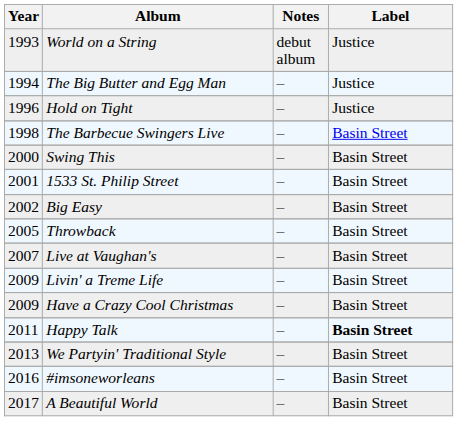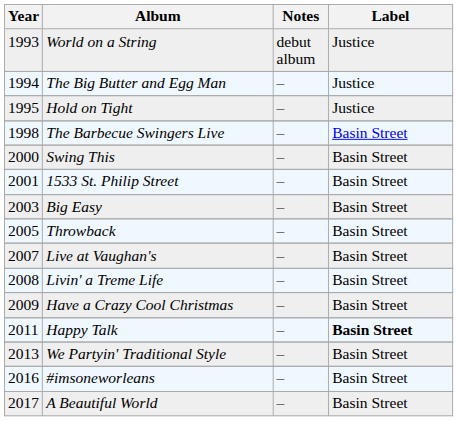 <table Class="wikitable"|width=100%>
 <tr bgcolor="#CCCCCC">
 <th align="center" valign="bottom" width="20">Year</th>
 <th align="center" valign="bottom" width="230">Album</th>
 <th align="center" valign="bottom" width="50">Notes</th>
 <th align="center" valign="bottom" width="120">Label</th>
 </tr>
 <tr bgcolor="#efefef">
 <td align="left" valign="top">1993</td>
 <td align="left" valign="top"><em>World on a String</em></td>
 <td align="left" valign="top" align="center">debut album</td>
 <td align="left" valign="top">Justice</td>
 </tr>
 <tr>
 </tr>
 <tr bgcolor="#F0F8FF">
 <td align="left" valign="top">1994</td>
 <td align="left" valign="top"><em>The Big Butter and Egg Man</em></td>
 <td align="left" valign="top" align="center">–</td>
 <td align="left" valign="top">Justice</td>
 </tr>
 <tr>
 </tr>
 <tr bgcolor="#efefef">
-<td align="left" valign="top">1996</td>
+<td align="left" valign="top">1995</td>
 <td align="left" valign="top"><em>Hold on Tight</em></td>
 <td align="left" valign="top" align="center">–</td>
 <td align="left" valign="top">Justice</td>
 </tr>
 <tr>
 </tr>
 <tr bgcolor="#F0F8FF">
 <td align="left" valign="top">1998</td>
 <td align="left" valign="top"><em>The Barbecue Swingers Live</em></td>
 <td align="left" valign="top" align="center">–</td>
 <td align="left" valign="top"><a href='#'>Basin Street</a></td>
 </tr>
 <tr>
 </tr>
 <tr bgcolor="#efefef">
 <td align="left" valign="top">2000</td>
 <td align="left" valign="top"><em>Swing This</em></td>
 <td align="left" valign="top" align="center">–</td>
 <td align="left" valign="top">Basin Street</td>
 </tr>
 <tr>
 </tr>
 <tr bgcolor="#F0F8FF">
 <td align="left" valign="top">2001</td>
 <td align="left" valign="top"><em>1533 St. Philip Street</em></td>
 <td align="left" valign="top" align="center">–</td>
 <td align="left" valign="top">Basin Street</td>
 </tr>
 <tr>
 </tr>
 <tr bgcolor="#efefef">
-<td align="left" valign="top">2002</td>
+<td align="left" valign="top">2003</td>
 <td align="left" valign="top"><em>Big Easy</em></td>
 <td align="left" valign="top" align="center">–</td>
 <td align="left" valign="top">Basin Street</td>
 </tr>
 <tr>
 </tr>
 <tr bgcolor="#F0F8FF">
 <td align="left" valign="top">2005</td>
 <td align="left" valign="top"><em>Throwback</em></td>
 <td align="left" valign="top" align="center">–</td>
 <td align="left" valign="top">Basin Street</td>
 </tr>
 <tr>
 </tr>
 <tr bgcolor="#efefef">
 <td align="left" valign="top">2007</td>
 <td align="left" valign="top"><em>Live at Vaughan's</em></td>
 <td align="left" valign="top" align="center">–</td>
 <td align="left" valign="top">Basin Street</td>
 </tr>
 <tr>
 </tr>
 <tr bgcolor="#F0F8FF">
-<td align="left" valign="top">2009</td>
+<td align="left" valign="top">2008</td>
 <td align="left" valign="top"><em>Livin' a Treme Life</em></td>
 <td align="left" valign="top" align="center">–</td>
 <td align="left" valign="top">Basin Street</td>
 </tr>
 <tr>
 </tr>
 <tr bgcolor="#efefef">
 <td align="left" valign="top">2009</td>
 <td align="left" valign="top"><em>Have a Crazy Cool Christmas</em></td>
 <td align="left" valign="top" align="center">–</td>
 <td align="left" valign="top">Basin Street</td>
 </tr>
 <tr>
 </tr>
 <tr bgcolor="#F0F8FF">
 <td align="left" valign="top">2011</td>
 <td align="left" valign="top"><em>Happy Talk</em></td>
 <td align="left" valign="top" align="center">–</td>
 <td align="left" valign="top"><strong>Basin Street</strong></td>
 </tr>
 <tr>
 </tr>
 <tr bgcolor="#efefef">
 <td align="left" valign="top">2013</td>
 <td align="left" valign="top"><em>We Partyin' Traditional Style</em></td>
 <td align="left" valign="top" align="center">–</td>
 <td align="left" valign="top">Basin Street</td>
 </tr>
 <tr>
 </tr>
 <tr bgcolor="#F0F8FF">
 <td align="left" valign="top">2016</td>
 <td align="left" valign="top"><em>#imsoneworleans</em></td>
 <td align="left" valign="top" align="center">–</td>
 <td align="left" valign="top">Basin Street</td>
 </tr>
 <tr>
 </tr>
 <tr bgcolor="#efefef">
 <td align="left" valign="top">2017</td>
 <td align="left" valign="top"><em>A Beautiful World</em></td>
 <td align="left" valign="top" align="center">–</td>
 <td align="left" valign="top">Basin Street</td>
 </tr>
 </table>
